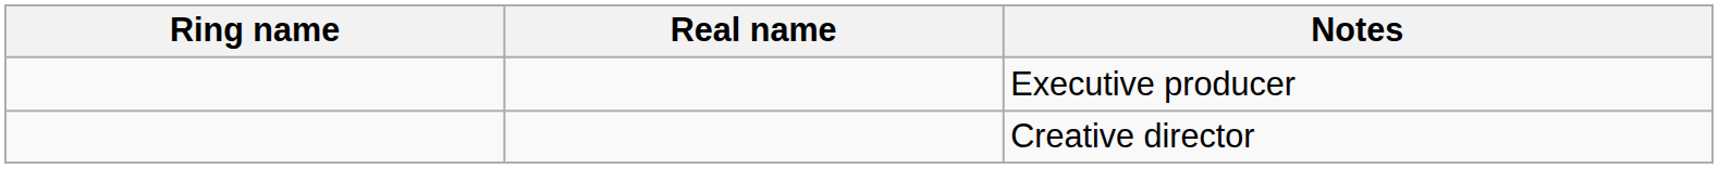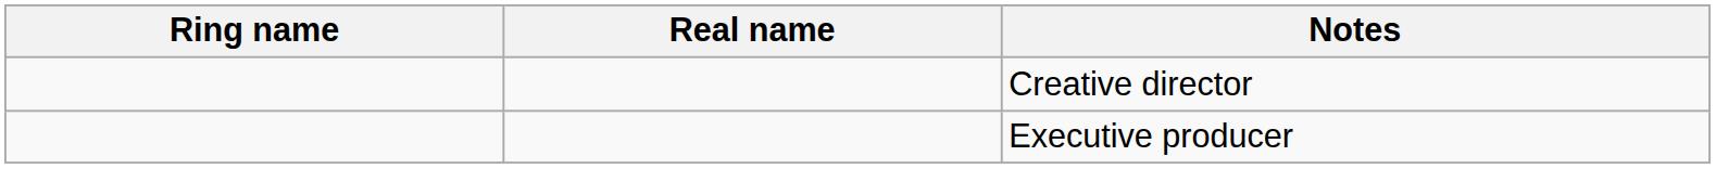 <table class="wikitable sortable" style="width:65%;">
 <tr>
 <th width=19%>Ring name</th>
 <th width=19%>Real name</th>
 <th width=27%>Notes</th>
 </tr>
 <tr>
 <td></td>
 <td></td>
-<td>Executive producer</td>
+<td>Creative director</td>
 </tr>
 <tr>
 <td></td>
 <td></td>
-<td>Creative director</td>
+<td>Executive producer</td>
 </tr>
 </table>
